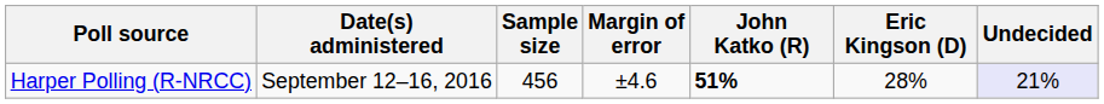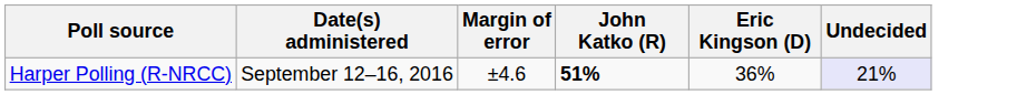 <table class="wikitable">
 <tr>
 <th>Poll source</th>
 <th>Date(s)<br>administered</th>
-<th>Sample<br>size</th>
 <th>Margin of<br>error</th>
 <th style="width:100px;">John<br>Katko (R)</th>
 <th style="width:100px;">Eric<br>Kingson (D)</th>
 <th>Undecided</th>
 </tr>
 <tr>
 <td><a href='#'>Harper Polling (R-NRCC)</a></td>
 <td align=center>September 12–16, 2016</td>
-<td align=center>456</td>
 <td align=center>±4.6</td>
 <td><strong>51%</strong></td>
-<td align=center>28%</td>
+<td align=center>36%</td>
 <td align=center style="background: lavender;">21%</td>
 </tr>
 </table>
